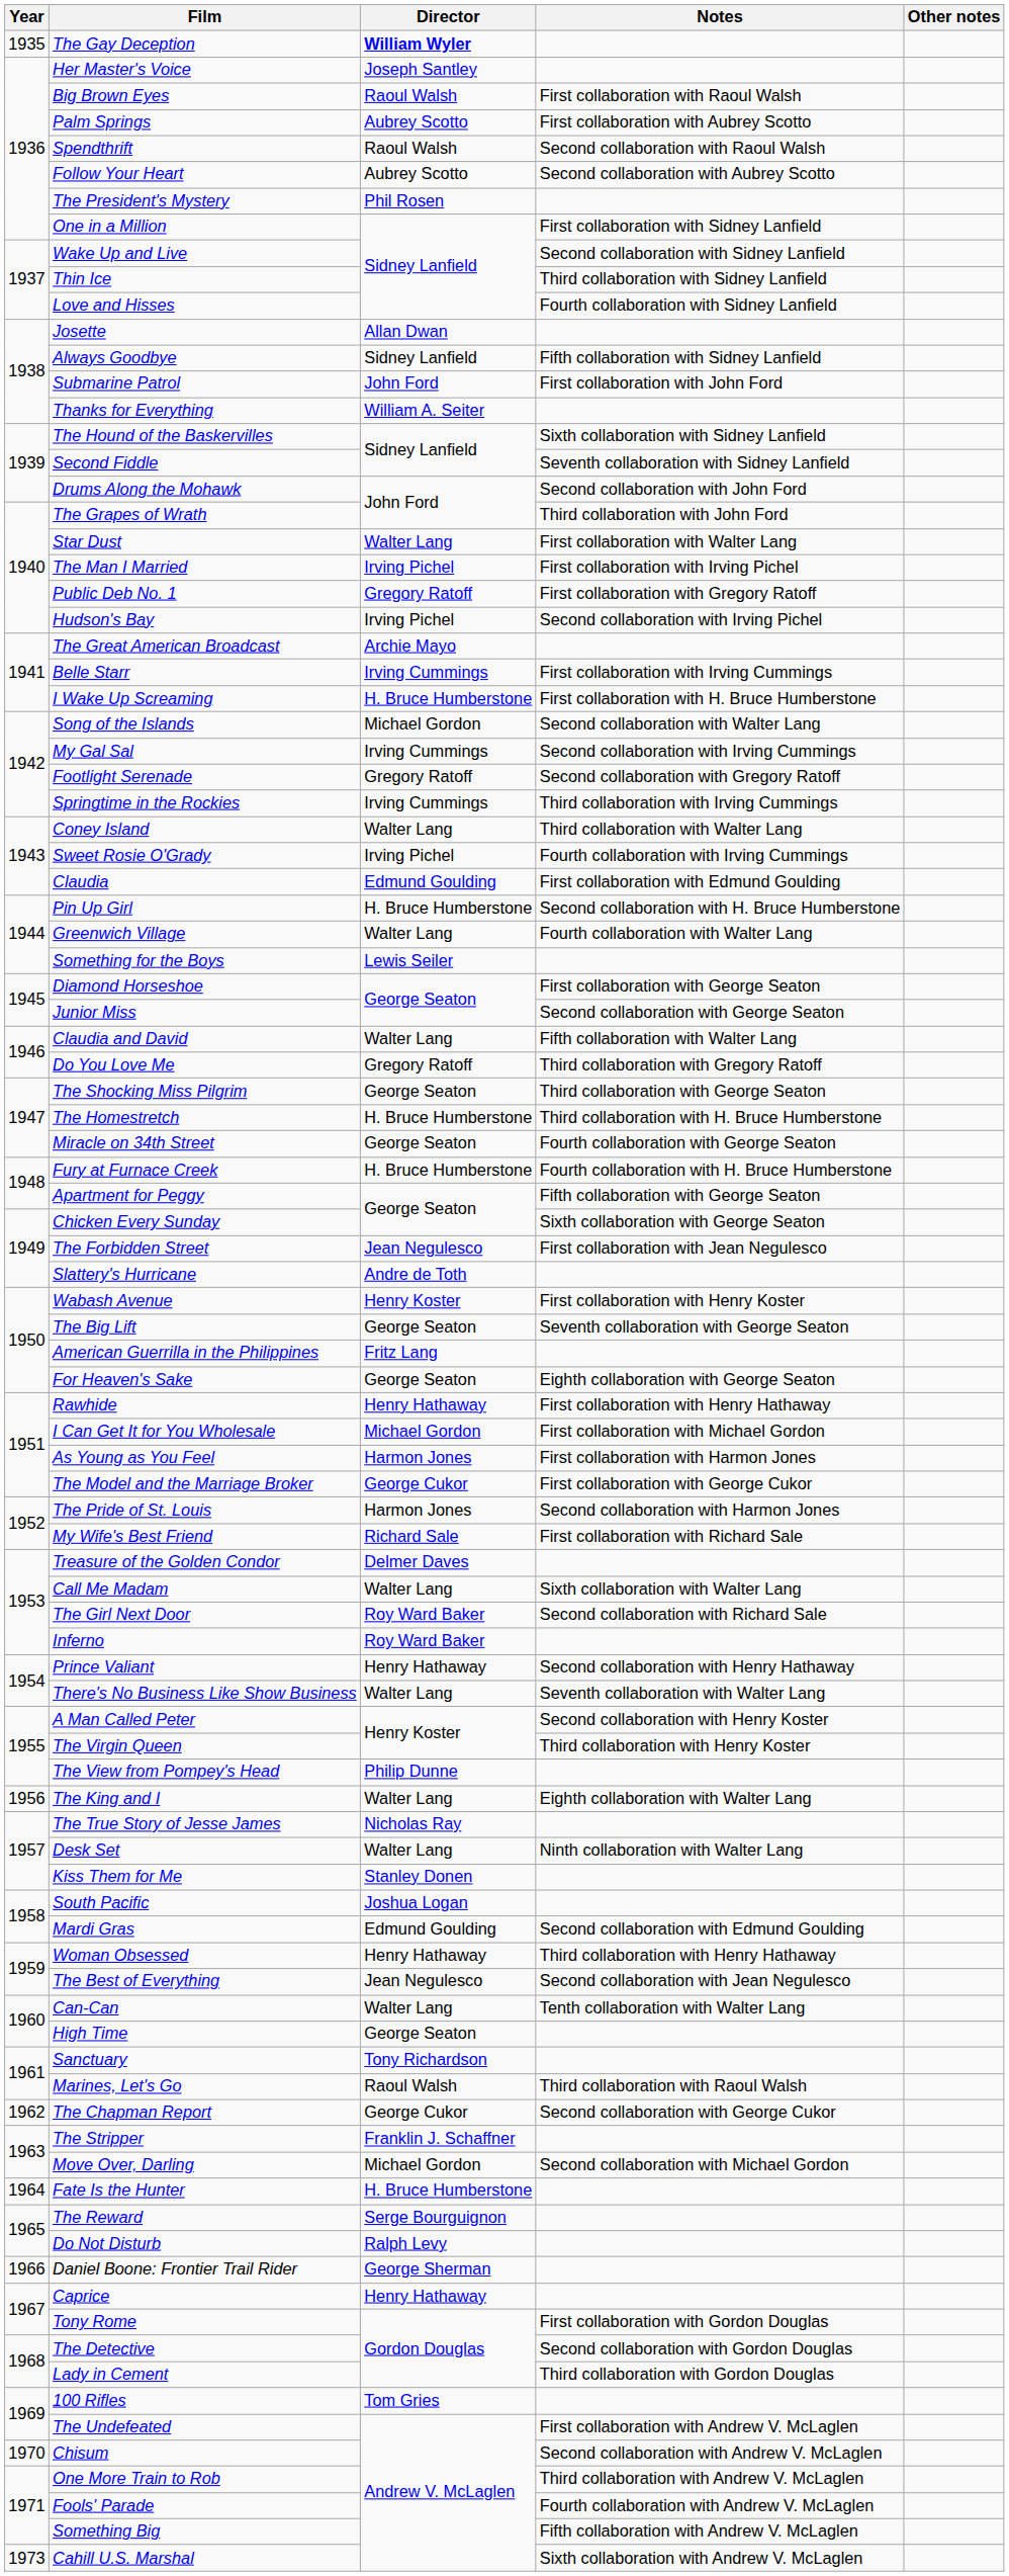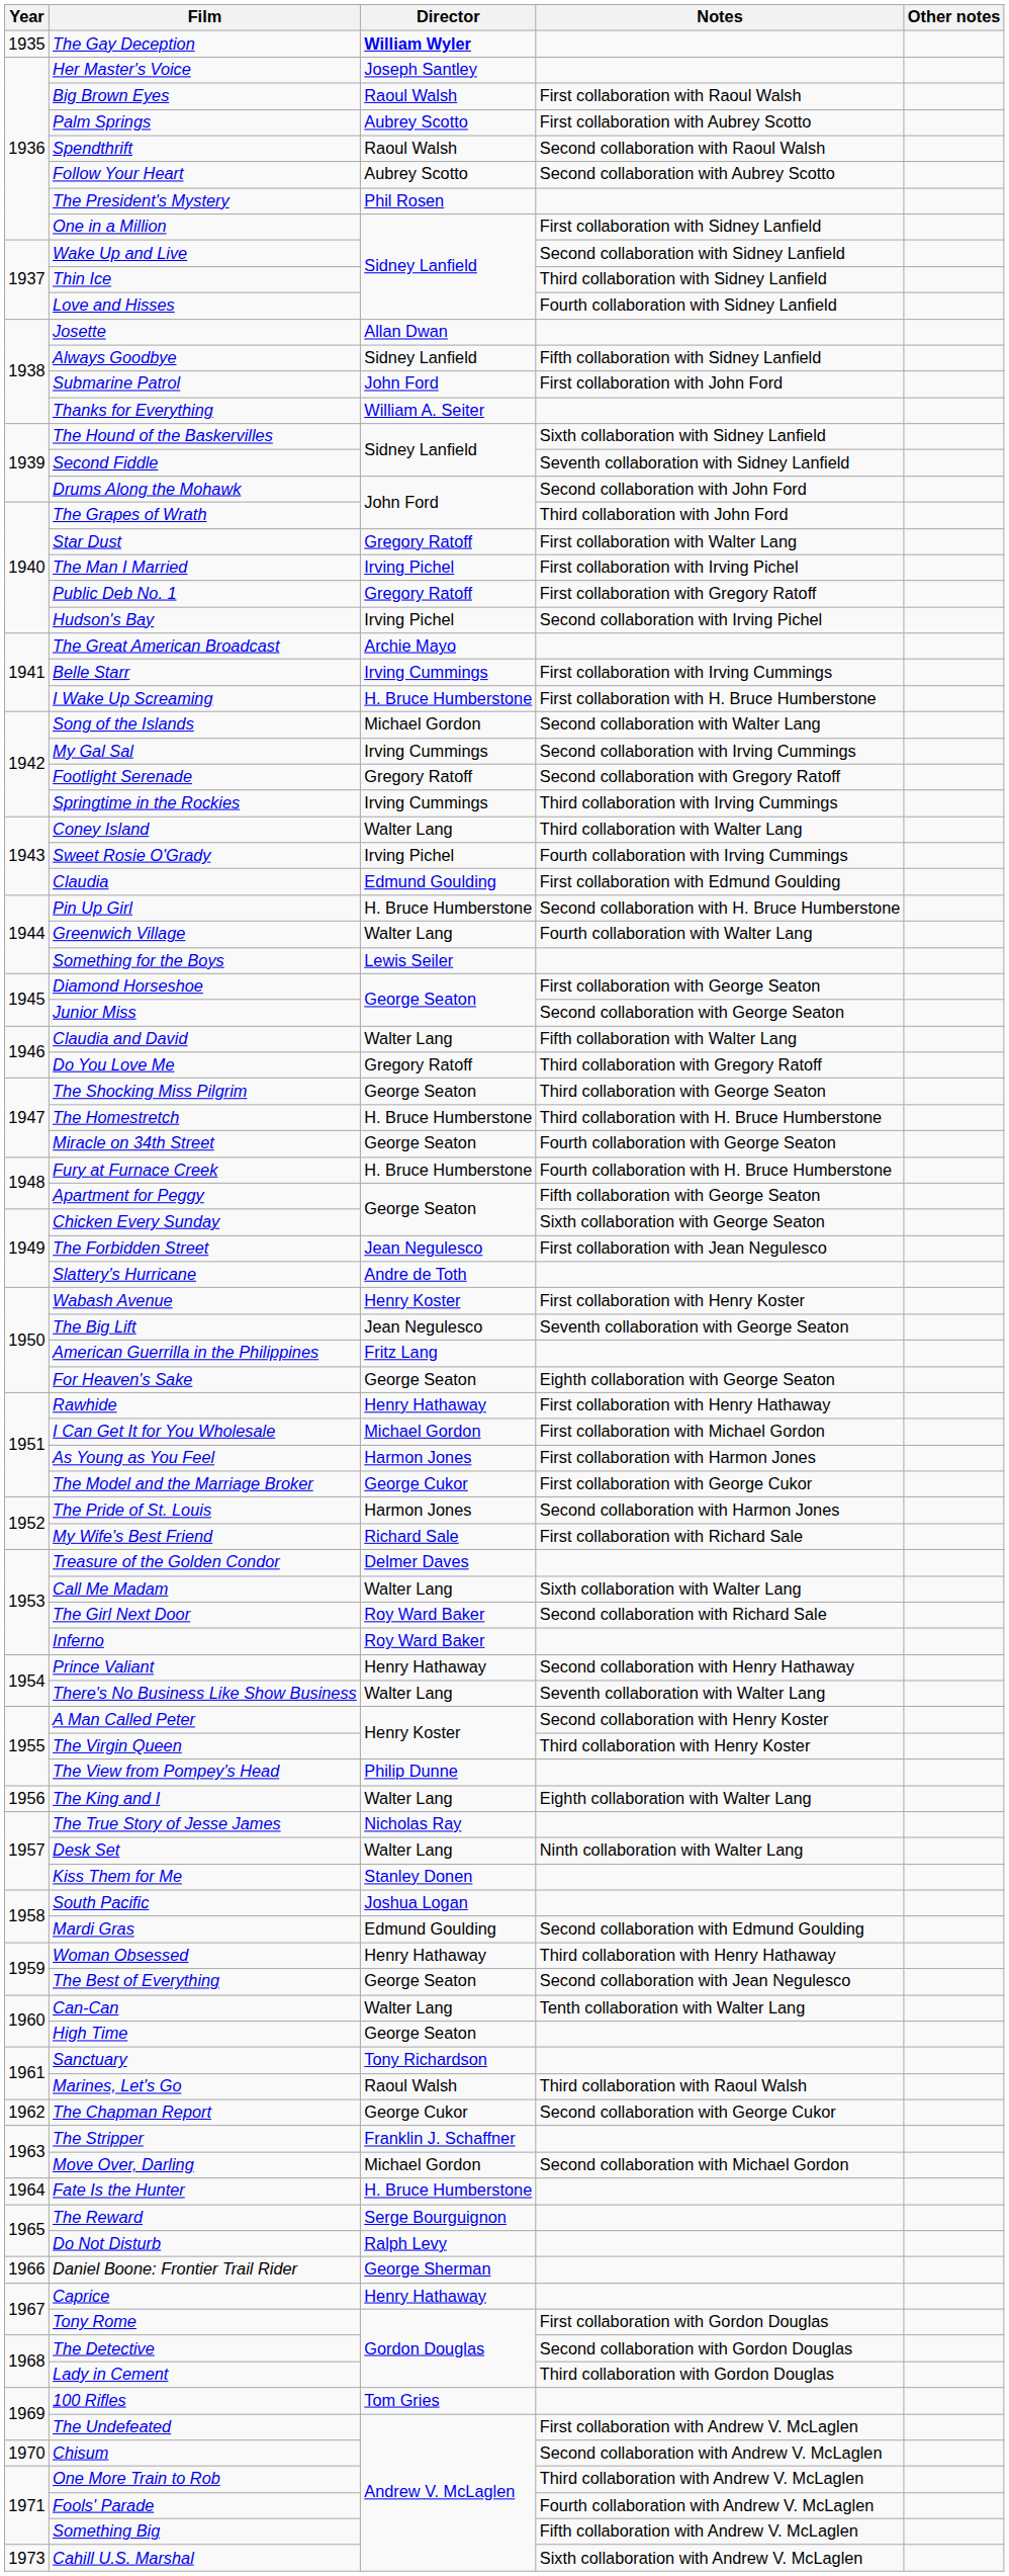 <table class="wikitable">
 <tr>
 <th>Year</th>
 <th>Film</th>
 <th>Director</th>
 <th>Notes</th>
 <th>Other notes</th>
 </tr>
 <tr>
 <td>1935</td>
 <td><em><a href='#'>The Gay Deception</a></em></td>
 <td><strong><a href='#'>William Wyler</a></strong></td>
 <td></td>
 <td></td>
 </tr>
 <tr>
 <td rowspan=7>1936</td>
 <td><em><a href='#'>Her Master's Voice</a></em></td>
 <td><a href='#'>Joseph Santley</a></td>
 <td></td>
 <td></td>
 </tr>
 <tr>
 <td><em><a href='#'>Big Brown Eyes</a></em></td>
 <td><a href='#'>Raoul Walsh</a></td>
 <td>First collaboration with Raoul Walsh</td>
 <td></td>
 </tr>
 <tr>
 <td><em><a href='#'>Palm Springs</a></em></td>
 <td><a href='#'>Aubrey Scotto</a></td>
 <td>First collaboration with Aubrey Scotto</td>
 <td></td>
 </tr>
 <tr>
 <td><em><a href='#'>Spendthrift</a></em></td>
 <td>Raoul Walsh</td>
 <td>Second collaboration with Raoul Walsh</td>
 <td></td>
 </tr>
 <tr>
 <td><em><a href='#'>Follow Your Heart</a></em></td>
 <td>Aubrey Scotto</td>
 <td>Second collaboration with Aubrey Scotto</td>
 <td></td>
 </tr>
 <tr>
 <td><em><a href='#'>The President's Mystery</a></em></td>
 <td><a href='#'>Phil Rosen</a></td>
 <td></td>
 <td></td>
 </tr>
 <tr>
 <td><em><a href='#'>One in a Million</a></em></td>
 <td rowspan=4><a href='#'>Sidney Lanfield</a></td>
 <td>First collaboration with Sidney Lanfield</td>
 <td></td>
 </tr>
 <tr>
 <td rowspan=3>1937</td>
 <td><em><a href='#'>Wake Up and Live</a></em></td>
 <td>Second collaboration with Sidney Lanfield</td>
 <td></td>
 </tr>
 <tr>
 <td><em><a href='#'>Thin Ice</a></em></td>
 <td>Third collaboration with Sidney Lanfield</td>
 <td></td>
 </tr>
 <tr>
 <td><em><a href='#'>Love and Hisses</a></em></td>
 <td>Fourth collaboration with Sidney Lanfield</td>
 <td></td>
 </tr>
 <tr>
 <td rowspan=4>1938</td>
 <td><em><a href='#'>Josette</a></em></td>
 <td><a href='#'>Allan Dwan</a></td>
 <td></td>
 <td></td>
 </tr>
 <tr>
 <td><em><a href='#'>Always Goodbye</a></em></td>
 <td>Sidney Lanfield</td>
 <td>Fifth collaboration with Sidney Lanfield</td>
 <td></td>
 </tr>
 <tr>
 <td><em><a href='#'>Submarine Patrol</a></em></td>
 <td><a href='#'>John Ford</a></td>
 <td>First collaboration with John Ford</td>
 <td></td>
 </tr>
 <tr>
 <td><em><a href='#'>Thanks for Everything</a></em></td>
 <td><a href='#'>William A. Seiter</a></td>
 <td></td>
 <td></td>
 </tr>
 <tr>
 <td rowspan=3>1939</td>
 <td><em><a href='#'>The Hound of the Baskervilles</a></em></td>
 <td rowspan=2>Sidney Lanfield</td>
 <td>Sixth collaboration with Sidney Lanfield</td>
 <td></td>
 </tr>
 <tr>
 <td><em><a href='#'>Second Fiddle</a></em></td>
 <td>Seventh collaboration with Sidney Lanfield</td>
 <td></td>
 </tr>
 <tr>
 <td><em><a href='#'>Drums Along the Mohawk</a></em></td>
 <td rowspan=2>John Ford</td>
 <td>Second collaboration with John Ford</td>
 <td></td>
 </tr>
 <tr>
 <td rowspan=5>1940</td>
 <td><em><a href='#'>The Grapes of Wrath</a></em></td>
 <td>Third collaboration with John Ford</td>
 <td></td>
 </tr>
 <tr>
 <td><em><a href='#'>Star Dust</a></em></td>
-<td><a href='#'>Walter Lang</a></td>
+<td><a href='#'>Gregory Ratoff</a></td>
 <td>First collaboration with Walter Lang</td>
 <td></td>
 </tr>
 <tr>
 <td><em><a href='#'>The Man I Married</a></em></td>
 <td><a href='#'>Irving Pichel</a></td>
 <td>First collaboration with Irving Pichel</td>
 <td></td>
 </tr>
 <tr>
 <td><em><a href='#'>Public Deb No. 1</a></em></td>
 <td><a href='#'>Gregory Ratoff</a></td>
 <td>First collaboration with Gregory Ratoff</td>
 <td></td>
 </tr>
 <tr>
 <td><em><a href='#'>Hudson's Bay</a></em></td>
 <td>Irving Pichel</td>
 <td>Second collaboration with Irving Pichel</td>
 <td></td>
 </tr>
 <tr>
 <td rowspan=3>1941</td>
 <td><em><a href='#'>The Great American Broadcast</a></em></td>
 <td><a href='#'>Archie Mayo</a></td>
 <td></td>
 <td></td>
 </tr>
 <tr>
 <td><em><a href='#'>Belle Starr</a></em></td>
 <td><a href='#'>Irving Cummings</a></td>
 <td>First collaboration with Irving Cummings</td>
 <td></td>
 </tr>
 <tr>
 <td><em><a href='#'>I Wake Up Screaming</a></em></td>
 <td><a href='#'>H. Bruce Humberstone</a></td>
 <td>First collaboration with H. Bruce Humberstone</td>
 <td></td>
 </tr>
 <tr>
 <td rowspan=4>1942</td>
 <td><em><a href='#'>Song of the Islands</a></em></td>
 <td>Michael Gordon</td>
 <td>Second collaboration with Walter Lang</td>
 <td></td>
 </tr>
 <tr>
 <td><em><a href='#'>My Gal Sal</a></em></td>
 <td>Irving Cummings</td>
 <td>Second collaboration with Irving Cummings</td>
 <td></td>
 </tr>
 <tr>
 <td><em><a href='#'>Footlight Serenade</a></em></td>
 <td>Gregory Ratoff</td>
 <td>Second collaboration with Gregory Ratoff</td>
 <td></td>
 </tr>
 <tr>
 <td><em><a href='#'>Springtime in the Rockies</a></em></td>
 <td>Irving Cummings</td>
 <td>Third collaboration with Irving Cummings</td>
 <td></td>
 </tr>
 <tr>
 <td rowspan=3>1943</td>
 <td><em><a href='#'>Coney Island</a></em></td>
 <td>Walter Lang</td>
 <td>Third collaboration with Walter Lang</td>
 <td></td>
 </tr>
 <tr>
 <td><em><a href='#'>Sweet Rosie O'Grady</a></em></td>
 <td>Irving Pichel</td>
 <td>Fourth collaboration with Irving Cummings</td>
 <td></td>
 </tr>
 <tr>
 <td><em><a href='#'>Claudia</a></em></td>
 <td><a href='#'>Edmund Goulding</a></td>
 <td>First collaboration with Edmund Goulding</td>
 <td></td>
 </tr>
 <tr>
 <td rowspan=3>1944</td>
 <td><em><a href='#'>Pin Up Girl</a></em></td>
 <td>H. Bruce Humberstone</td>
 <td>Second collaboration with H. Bruce Humberstone</td>
 <td></td>
 </tr>
 <tr>
 <td><em><a href='#'>Greenwich Village</a></em></td>
 <td>Walter Lang</td>
 <td>Fourth collaboration with Walter Lang</td>
 <td></td>
 </tr>
 <tr>
 <td><em><a href='#'>Something for the Boys</a></em></td>
 <td><a href='#'>Lewis Seiler</a></td>
 <td></td>
 <td></td>
 </tr>
 <tr>
 <td rowspan=2>1945</td>
 <td><em><a href='#'>Diamond Horseshoe</a></em></td>
 <td rowspan=2><a href='#'>George Seaton</a></td>
 <td>First collaboration with George Seaton</td>
 <td></td>
 </tr>
 <tr>
 <td><em><a href='#'>Junior Miss</a></em></td>
 <td>Second collaboration with George Seaton</td>
 <td></td>
 </tr>
 <tr>
 <td rowspan=2>1946</td>
 <td><em><a href='#'>Claudia and David</a></em></td>
 <td>Walter Lang</td>
 <td>Fifth collaboration with Walter Lang</td>
 <td></td>
 </tr>
 <tr>
 <td><em><a href='#'>Do You Love Me</a></em></td>
 <td>Gregory Ratoff</td>
 <td>Third collaboration with Gregory Ratoff</td>
 <td></td>
 </tr>
 <tr>
 <td rowspan=3>1947</td>
 <td><em><a href='#'>The Shocking Miss Pilgrim</a></em></td>
 <td>George Seaton</td>
 <td>Third collaboration with George Seaton</td>
 <td></td>
 </tr>
 <tr>
 <td><em><a href='#'>The Homestretch</a></em></td>
 <td>H. Bruce Humberstone</td>
 <td>Third collaboration with H. Bruce Humberstone</td>
 <td></td>
 </tr>
 <tr>
 <td><em><a href='#'>Miracle on 34th Street</a></em></td>
 <td>George Seaton</td>
 <td>Fourth collaboration with George Seaton</td>
 <td></td>
 </tr>
 <tr>
 <td rowspan=2>1948</td>
 <td><em><a href='#'>Fury at Furnace Creek</a></em></td>
 <td>H. Bruce Humberstone</td>
 <td>Fourth collaboration with H. Bruce Humberstone</td>
 <td></td>
 </tr>
 <tr>
 <td><em><a href='#'>Apartment for Peggy</a></em></td>
 <td rowspan=2>George Seaton</td>
 <td>Fifth collaboration with George Seaton</td>
 <td></td>
 </tr>
 <tr>
 <td rowspan=3>1949</td>
 <td><em><a href='#'>Chicken Every Sunday</a></em></td>
 <td>Sixth collaboration with George Seaton</td>
 <td></td>
 </tr>
 <tr>
 <td><em><a href='#'>The Forbidden Street</a></em></td>
 <td><a href='#'>Jean Negulesco</a></td>
 <td>First collaboration with Jean Negulesco</td>
 <td><small></small></td>
 </tr>
 <tr>
 <td><em><a href='#'>Slattery's Hurricane</a></em></td>
 <td><a href='#'>Andre de Toth</a></td>
 <td></td>
 <td></td>
 </tr>
 <tr>
 <td rowspan=4>1950</td>
 <td><em><a href='#'>Wabash Avenue</a></em></td>
 <td><a href='#'>Henry Koster</a></td>
 <td>First collaboration with Henry Koster</td>
 <td></td>
 </tr>
 <tr>
 <td><em><a href='#'>The Big Lift</a></em></td>
-<td>George Seaton</td>
+<td>Jean Negulesco</td>
 <td>Seventh collaboration with George Seaton</td>
 <td></td>
 </tr>
 <tr>
 <td><em><a href='#'>American Guerrilla in the Philippines</a></em></td>
 <td><a href='#'>Fritz Lang</a></td>
 <td></td>
 <td></td>
 </tr>
 <tr>
 <td><em><a href='#'>For Heaven's Sake</a></em></td>
 <td>George Seaton</td>
 <td>Eighth collaboration with George Seaton</td>
 <td></td>
 </tr>
 <tr>
 <td rowspan=4>1951</td>
 <td><em><a href='#'>Rawhide</a></em></td>
 <td><a href='#'>Henry Hathaway</a></td>
 <td>First collaboration with Henry Hathaway</td>
 <td></td>
 </tr>
 <tr>
 <td><em><a href='#'>I Can Get It for You Wholesale</a></em></td>
 <td><a href='#'>Michael Gordon</a></td>
 <td>First collaboration with Michael Gordon</td>
 <td></td>
 </tr>
 <tr>
 <td><em><a href='#'>As Young as You Feel</a></em></td>
 <td><a href='#'>Harmon Jones</a></td>
 <td>First collaboration with Harmon Jones</td>
 <td></td>
 </tr>
 <tr>
 <td><em><a href='#'>The Model and the Marriage Broker</a></em></td>
 <td><a href='#'>George Cukor</a></td>
 <td>First collaboration with George Cukor</td>
 <td></td>
 </tr>
 <tr>
 <td rowspan=2>1952</td>
 <td><em><a href='#'>The Pride of St. Louis</a></em></td>
 <td>Harmon Jones</td>
 <td>Second collaboration with Harmon Jones</td>
 <td></td>
 </tr>
 <tr>
 <td><em><a href='#'>My Wife's Best Friend</a></em></td>
 <td><a href='#'>Richard Sale</a></td>
 <td>First collaboration with Richard Sale</td>
 <td></td>
 </tr>
 <tr>
 <td rowspan=4>1953</td>
 <td><em><a href='#'>Treasure of the Golden Condor</a></em></td>
 <td><a href='#'>Delmer Daves</a></td>
 <td></td>
 <td></td>
 </tr>
 <tr>
 <td><em><a href='#'>Call Me Madam</a></em></td>
 <td>Walter Lang</td>
 <td>Sixth collaboration with Walter Lang</td>
 <td></td>
 </tr>
 <tr>
 <td><em><a href='#'>The Girl Next Door</a></em></td>
 <td><a href='#'>Roy Ward Baker</a></td>
 <td>Second collaboration with Richard Sale</td>
 <td></td>
 </tr>
 <tr>
 <td><em><a href='#'>Inferno</a></em></td>
 <td><a href='#'>Roy Ward Baker</a></td>
 <td></td>
 <td></td>
 </tr>
 <tr>
 <td rowspan=2>1954</td>
 <td><em><a href='#'>Prince Valiant</a></em></td>
 <td>Henry Hathaway</td>
 <td>Second collaboration with Henry Hathaway</td>
 <td></td>
 </tr>
 <tr>
 <td><em><a href='#'>There's No Business Like Show Business</a></em></td>
 <td>Walter Lang</td>
 <td>Seventh collaboration with Walter Lang</td>
 <td></td>
 </tr>
 <tr>
 <td rowspan=3>1955</td>
 <td><em><a href='#'>A Man Called Peter</a></em></td>
 <td rowspan=2>Henry Koster</td>
 <td>Second collaboration with Henry Koster</td>
 <td></td>
 </tr>
 <tr>
 <td><em><a href='#'>The Virgin Queen</a></em></td>
 <td>Third collaboration with Henry Koster</td>
 <td></td>
 </tr>
 <tr>
 <td><em><a href='#'>The View from Pompey's Head</a></em></td>
 <td><a href='#'>Philip Dunne</a></td>
 <td></td>
 <td></td>
 </tr>
 <tr>
 <td>1956</td>
 <td><em><a href='#'>The King and I</a></em></td>
 <td>Walter Lang</td>
 <td>Eighth collaboration with Walter Lang</td>
 <td></td>
 </tr>
 <tr>
 <td rowspan=3>1957</td>
 <td><em><a href='#'>The True Story of Jesse James</a></em></td>
 <td><a href='#'>Nicholas Ray</a></td>
 <td></td>
 <td></td>
 </tr>
 <tr>
 <td><em><a href='#'>Desk Set</a></em></td>
 <td>Walter Lang</td>
 <td>Ninth collaboration with Walter Lang</td>
 <td></td>
 </tr>
 <tr>
 <td><em><a href='#'>Kiss Them for Me</a></em></td>
 <td><a href='#'>Stanley Donen</a></td>
 <td></td>
 <td></td>
 </tr>
 <tr>
 <td rowspan=2>1958</td>
 <td><em><a href='#'>South Pacific</a></em></td>
 <td><a href='#'>Joshua Logan</a></td>
 <td></td>
 <td></td>
 </tr>
 <tr>
 <td><em><a href='#'>Mardi Gras</a></em></td>
 <td>Edmund Goulding</td>
 <td>Second collaboration with Edmund Goulding</td>
 <td></td>
 </tr>
 <tr>
 <td rowspan=2>1959</td>
 <td><em><a href='#'>Woman Obsessed</a></em></td>
 <td>Henry Hathaway</td>
 <td>Third collaboration with Henry Hathaway</td>
 <td></td>
 </tr>
 <tr>
 <td><em><a href='#'>The Best of Everything</a></em></td>
-<td>Jean Negulesco</td>
+<td>George Seaton</td>
 <td>Second collaboration with Jean Negulesco</td>
 <td></td>
 </tr>
 <tr>
 <td rowspan=2>1960</td>
 <td><em><a href='#'>Can-Can</a></em></td>
 <td>Walter Lang</td>
 <td>Tenth collaboration with Walter Lang</td>
 <td></td>
 </tr>
 <tr>
 <td><em><a href='#'>High Time</a></em></td>
 <td>George Seaton</td>
 <td></td>
 <td></td>
 </tr>
 <tr>
 <td rowspan=2>1961</td>
 <td><em><a href='#'>Sanctuary</a></em></td>
 <td><a href='#'>Tony Richardson</a></td>
 <td></td>
 <td></td>
 </tr>
 <tr>
 <td><em><a href='#'>Marines, Let's Go</a></em></td>
 <td>Raoul Walsh</td>
 <td>Third collaboration with Raoul Walsh</td>
 <td></td>
 </tr>
 <tr>
 <td>1962</td>
 <td><em><a href='#'>The Chapman Report</a></em></td>
 <td>George Cukor</td>
 <td>Second collaboration with George Cukor</td>
 <td></td>
 </tr>
 <tr>
 <td rowspan=2>1963</td>
 <td><em><a href='#'>The Stripper</a></em></td>
 <td><a href='#'>Franklin J. Schaffner</a></td>
 <td></td>
 <td></td>
 </tr>
 <tr>
 <td><em><a href='#'>Move Over, Darling</a></em></td>
 <td>Michael Gordon</td>
 <td>Second collaboration with Michael Gordon</td>
 <td></td>
 </tr>
 <tr>
 <td>1964</td>
 <td><em><a href='#'>Fate Is the Hunter</a></em></td>
 <td><a href='#'>H. Bruce Humberstone</a></td>
 <td></td>
 <td></td>
 </tr>
 <tr>
 <td rowspan=2>1965</td>
 <td><em><a href='#'>The Reward</a></em></td>
 <td><a href='#'>Serge Bourguignon</a></td>
 <td></td>
 <td></td>
 </tr>
 <tr>
 <td><em><a href='#'>Do Not Disturb</a></em></td>
 <td><a href='#'>Ralph Levy</a></td>
 <td></td>
 <td></td>
 </tr>
 <tr>
 <td>1966</td>
 <td><em>Daniel Boone: Frontier Trail Rider</em></td>
 <td><a href='#'>George Sherman</a></td>
 <td></td>
 <td></td>
 </tr>
 <tr>
 <td rowspan=2>1967</td>
 <td><em><a href='#'>Caprice</a></em></td>
 <td><a href='#'>Henry Hathaway</a></td>
 <td></td>
 <td></td>
 </tr>
 <tr>
 <td><em><a href='#'>Tony Rome</a></em></td>
 <td rowspan=3><a href='#'>Gordon Douglas</a></td>
 <td>First collaboration with Gordon Douglas</td>
 <td></td>
 </tr>
 <tr>
 <td rowspan=2>1968</td>
 <td><em><a href='#'>The Detective</a></em></td>
 <td>Second collaboration with Gordon Douglas</td>
 <td></td>
 </tr>
 <tr>
 <td><em><a href='#'>Lady in Cement</a></em></td>
 <td>Third collaboration with Gordon Douglas</td>
 <td></td>
 </tr>
 <tr>
 <td rowspan=2>1969</td>
 <td><em><a href='#'>100 Rifles</a></em></td>
 <td><a href='#'>Tom Gries</a></td>
 <td></td>
 <td></td>
 </tr>
 <tr>
 <td><em><a href='#'>The Undefeated</a></em></td>
 <td rowspan=6><a href='#'>Andrew V. McLaglen</a></td>
 <td>First collaboration with Andrew V. McLaglen</td>
 <td></td>
 </tr>
 <tr>
 <td>1970</td>
 <td><em><a href='#'>Chisum</a></em></td>
 <td>Second collaboration with Andrew V. McLaglen</td>
 <td></td>
 </tr>
 <tr>
 <td rowspan=3>1971</td>
 <td><em><a href='#'>One More Train to Rob</a></em></td>
 <td>Third collaboration with Andrew V. McLaglen</td>
 <td></td>
 </tr>
 <tr>
 <td><em><a href='#'>Fools' Parade</a></em></td>
 <td>Fourth collaboration with Andrew V. McLaglen</td>
 <td></td>
 </tr>
 <tr>
 <td><em><a href='#'>Something Big</a></em></td>
 <td>Fifth collaboration with Andrew V. McLaglen</td>
 <td></td>
 </tr>
 <tr>
 <td>1973</td>
 <td><em><a href='#'>Cahill U.S. Marshal</a></em></td>
 <td>Sixth collaboration with Andrew V. McLaglen</td>
 <td></td>
 </tr>
 </table>
